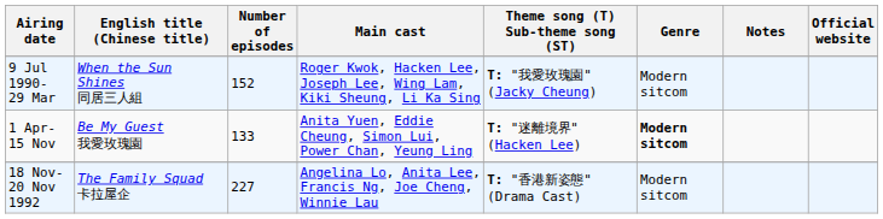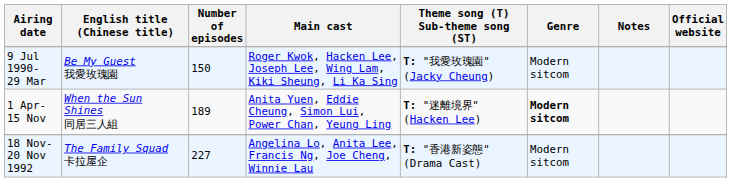 <table class="wikitable">
 <tr>
 <th align=center width=8% bgcolor="silver">Airing<br>date</th>
 <th align=center width=18% bgcolor="silver">English title <br> (Chinese title)</th>
 <th align=center width=5% bgcolor="silver">Number of episodes</th>
 <th align=center width=22% bgcolor="silver">Main cast</th>
 <th align=center width=18% bgcolor="silver">Theme song (T) <br>Sub-theme song (ST)</th>
 <th align=center width=10% bgcolor="silver">Genre</th>
 <th align=center width=10% bgcolor="silver">Notes</th>
 <th align=center width=1% bgcolor="silver">Official website</th>
 </tr>
 <tr>
 </tr>
 <tr ---- bgcolor="#ebf5ff">
 <td>9 Jul 1990- <br> 29 Mar</td>
-<td><em><a href='#'>When the Sun Shines</a></em> <br> 同居三人組</td>
-<td>152</td>
+<td><em><a href='#'>Be My Guest</a></em> <br> 我愛玫瑰園</td>
+<td>150</td>
 <td><a href='#'>Roger Kwok</a>, <a href='#'>Hacken Lee</a>, <a href='#'>Joseph Lee</a>, <a href='#'>Wing Lam</a>, <a href='#'>Kiki Sheung</a>, <a href='#'>Li Ka Sing</a></td>
 <td><strong>T:</strong> "我愛玫瑰園" <br> (<a href='#'>Jacky Cheung</a>)</td>
 <td>Modern sitcom</td>
 <td></td>
 <td></td>
 </tr>
 <tr>
 <td>1 Apr- <br> 15 Nov</td>
-<td><em><a href='#'>Be My Guest</a></em> <br> 我愛玫瑰園</td>
-<td>133</td>
+<td><em><a href='#'>When the Sun Shines</a></em> <br> 同居三人組</td>
+<td>189</td>
 <td><a href='#'>Anita Yuen</a>, <a href='#'>Eddie Cheung</a>, <a href='#'>Simon Lui</a>, <a href='#'>Power Chan</a>, <a href='#'>Yeung Ling</a></td>
 <td><strong>T:</strong> "迷離境界" <br> (<a href='#'>Hacken Lee</a>)</td>
 <td><strong>Modern sitcom</strong></td>
 <td></td>
 <td></td>
 </tr>
 <tr>
 </tr>
 <tr ---- bgcolor="#ebf5ff">
 <td>18 Nov- <br> 20 Nov 1992</td>
 <td><em><a href='#'>The Family Squad</a></em> <br>卡拉屋企</td>
 <td>227</td>
 <td><a href='#'>Angelina Lo</a>, <a href='#'>Anita Lee</a>, <a href='#'>Francis Ng</a>, <a href='#'>Joe Cheng</a>, <a href='#'>Winnie Lau</a></td>
 <td><strong>T:</strong> "香港新姿態" <br> (Drama Cast)</td>
 <td>Modern sitcom</td>
 <td></td>
 <td></td>
 </tr>
 </table>
